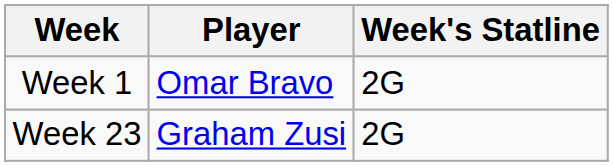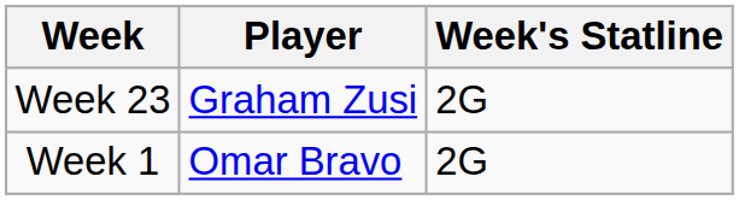 <table class=wikitable>
 <tr>
 <th>Week</th>
 <th>Player</th>
 <th>Week's Statline</th>
 </tr>
 <tr>
+<td align=center>Week 23</td>
+<td> <a href='#'>Graham Zusi</a></td>
+<td>2G</td>
+</tr>
+<tr>
 <td align=center>Week 1</td>
 <td> <a href='#'>Omar Bravo</a></td>
 <td>2G</td>
 </tr>
-<tr>
-<td align=center>Week 23</td>
-<td> <a href='#'>Graham Zusi</a></td>
-<td>2G</td>
-</tr>
 </table>
